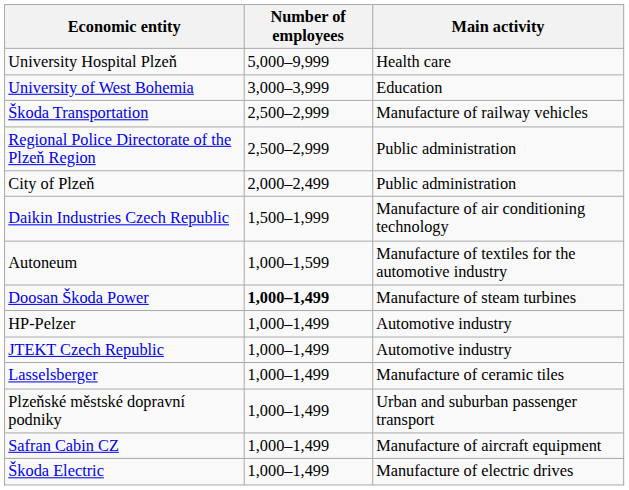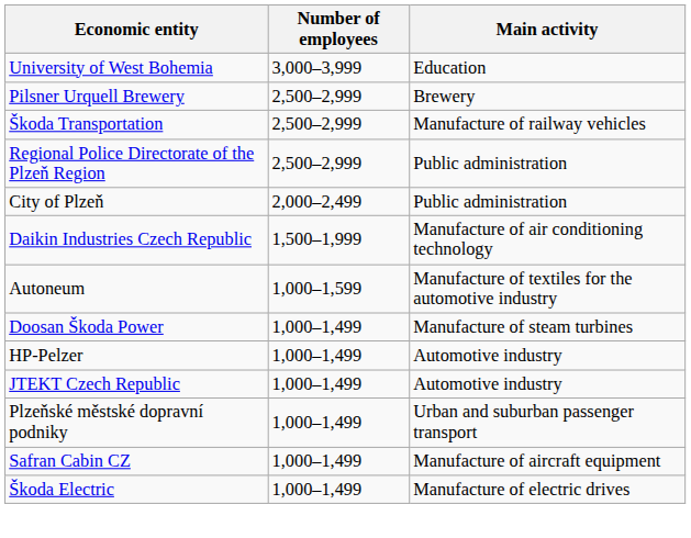 <table class="wikitable sortable">
 <tr>
 <th>Economic entity</th>
 <th>Number of employees</th>
 <th>Main activity</th>
 </tr>
 <tr>
-<td>University Hospital Plzeň</td>
-<td>5,000–9,999</td>
-<td>Health care</td>
-</tr>
-<tr>
 <td><a href='#'>University of West Bohemia</a></td>
 <td>3,000–3,999</td>
 <td>Education</td>
+</tr>
+<tr>
+<td><a href='#'>Pilsner Urquell Brewery</a></td>
+<td>2,500–2,999</td>
+<td>Brewery</td>
 </tr>
 <tr>
 <td><a href='#'>Škoda Transportation</a></td>
 <td>2,500–2,999</td>
 <td>Manufacture of railway vehicles</td>
 </tr>
 <tr>
 <td><a href='#'>Regional Police Directorate of the Plzeň Region</a></td>
 <td>2,500–2,999</td>
 <td>Public administration</td>
 </tr>
 <tr>
 <td>City of Plzeň</td>
 <td>2,000–2,499</td>
 <td>Public administration</td>
 </tr>
 <tr>
 <td><a href='#'>Daikin Industries Czech Republic</a></td>
 <td>1,500–1,999</td>
 <td>Manufacture of air conditioning technology</td>
 </tr>
 <tr>
 <td>Autoneum</td>
 <td>1,000–1,599</td>
 <td>Manufacture of textiles for the automotive industry</td>
 </tr>
 <tr>
 <td><a href='#'>Doosan Škoda Power</a></td>
-<td><strong>1,000–1,499</strong></td>
+<td>1,000–1,499</td>
 <td>Manufacture of steam turbines</td>
 </tr>
 <tr>
 <td>HP-Pelzer</td>
 <td>1,000–1,499</td>
 <td>Automotive industry</td>
 </tr>
 <tr>
 <td><a href='#'>JTEKT Czech Republic</a></td>
 <td>1,000–1,499</td>
 <td>Automotive industry</td>
-</tr>
-<tr>
-<td><a href='#'>Lasselsberger</a></td>
-<td>1,000–1,499</td>
-<td>Manufacture of ceramic tiles</td>
 </tr>
 <tr>
 <td>Plzeňské městské dopravní podniky</td>
 <td>1,000–1,499</td>
 <td>Urban and suburban passenger transport</td>
 </tr>
 <tr>
 <td><a href='#'>Safran Cabin CZ</a></td>
 <td>1,000–1,499</td>
 <td>Manufacture of aircraft equipment</td>
 </tr>
 <tr>
 <td><a href='#'>Škoda Electric</a></td>
 <td>1,000–1,499</td>
 <td>Manufacture of electric drives</td>
 </tr>
 </table>
